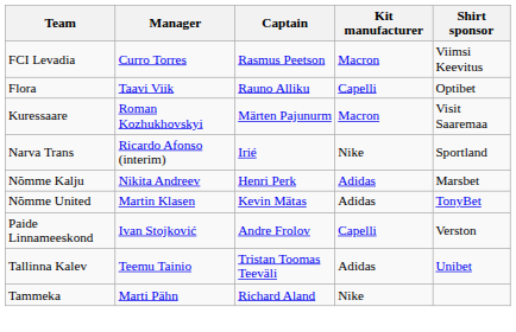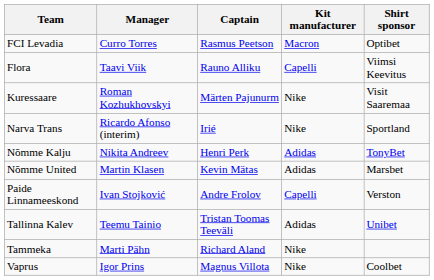 <table class="wikitable sortable">
 <tr>
 <th>Team</th>
 <th>Manager</th>
 <th>Captain</th>
 <th>Kit manufacturer</th>
 <th>Shirt sponsor</th>
 </tr>
 <tr>
 <td>FCI Levadia</td>
 <td> <a href='#'>Curro Torres</a></td>
 <td> <a href='#'>Rasmus Peetson</a></td>
 <td><a href='#'>Macron</a></td>
-<td>Viimsi Keevitus</td>
+<td>Optibet</td>
 </tr>
 <tr>
 <td>Flora</td>
 <td> <a href='#'>Taavi Viik</a></td>
 <td> <a href='#'>Rauno Alliku</a></td>
 <td><a href='#'>Capelli</a></td>
-<td>Optibet</td>
+<td>Viimsi Keevitus</td>
 </tr>
 <tr>
 <td>Kuressaare</td>
 <td> <a href='#'>Roman Kozhukhovskyi</a></td>
 <td> <a href='#'>Märten Pajunurm</a></td>
-<td><a href='#'>Macron</a></td>
+<td>Nike</td>
 <td>Visit Saaremaa</td>
 </tr>
 <tr>
 <td>Narva Trans</td>
 <td> <a href='#'>Ricardo Afonso</a> (interim)</td>
 <td> <a href='#'>Irié</a></td>
 <td>Nike</td>
 <td>Sportland</td>
 </tr>
 <tr>
 <td>Nõmme Kalju</td>
 <td> <a href='#'>Nikita Andreev</a></td>
 <td> <a href='#'>Henri Perk</a></td>
 <td><a href='#'>Adidas</a></td>
-<td>Marsbet</td>
+<td><a href='#'>TonyBet</a></td>
 </tr>
 <tr>
 <td>Nõmme United</td>
 <td> <a href='#'>Martin Klasen</a></td>
 <td> <a href='#'>Kevin Mätas</a></td>
 <td>Adidas</td>
-<td><a href='#'>TonyBet</a></td>
+<td>Marsbet</td>
 </tr>
 <tr>
 <td>Paide Linnameeskond</td>
 <td> <a href='#'>Ivan Stojković</a></td>
 <td> <a href='#'>Andre Frolov</a></td>
 <td><a href='#'>Capelli</a></td>
 <td>Verston</td>
 </tr>
 <tr>
 <td>Tallinna Kalev</td>
 <td> <a href='#'>Teemu Tainio</a></td>
 <td> <a href='#'>Tristan Toomas Teeväli</a></td>
 <td>Adidas</td>
 <td><a href='#'>Unibet</a></td>
 </tr>
 <tr>
 <td>Tammeka</td>
 <td> <a href='#'>Marti Pähn</a></td>
 <td> <a href='#'>Richard Aland</a></td>
 <td>Nike</td>
 <td></td>
 </tr>
+<tr>
+<td>Vaprus</td>
+<td> <a href='#'>Igor Prins</a></td>
+<td> <a href='#'>Magnus Villota</a></td>
+<td>Nike</td>
+<td>Coolbet</td>
+</tr>
 </table>
